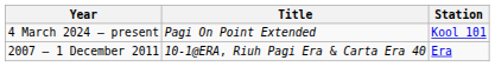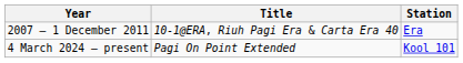 <table class="wikitable">
 <tr>
 <th>Year</th>
 <th>Title</th>
 <th>Station</th>
 </tr>
 <tr>
+<td>2007 – 1 December 2011</td>
+<td><em>10-1@ERA</em>, <em>Riuh Pagi Era</em> & <em>Carta Era 40</em></td>
+<td><a href='#'>Era</a></td>
+</tr>
+<tr>
 <td>4 March 2024 – present</td>
 <td><em>Pagi On Point Extended</em></td>
 <td><a href='#'>Kool 101</a></td>
 </tr>
-<tr>
-<td>2007 – 1 December 2011</td>
-<td><em>10-1@ERA</em>, <em>Riuh Pagi Era</em> & <em>Carta Era 40</em></td>
-<td><a href='#'>Era</a></td>
-</tr>
 </table>
